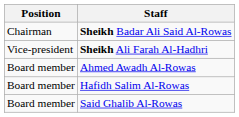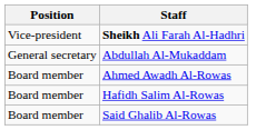 <table class=wikitable>
 <tr>
 <th>Position</th>
 <th>Staff</th>
 </tr>
 <tr>
-<td>Chairman</td>
-<td><strong>Sheikh</strong> <a href='#'>Badar Ali Said Al-Rowas</a></td>
+<td>Vice-president</td>
+<td><strong>Sheikh</strong> <a href='#'>Ali Farah Al-Hadhri</a></td>
 </tr>
 <tr>
-<td>Vice-president</td>
-<td><strong>Sheikh</strong> <a href='#'>Ali Farah Al-Hadhri</a></td>
+<td>General secretary</td>
+<td><a href='#'>Abdullah Al-Mukaddam</a></td>
 </tr>
 <tr>
 <td>Board member</td>
 <td><a href='#'>Ahmed Awadh Al-Rowas</a></td>
 </tr>
 <tr>
 <td>Board member</td>
 <td><a href='#'>Hafidh Salim Al-Rowas</a></td>
 </tr>
 <tr>
 <td>Board member</td>
 <td><a href='#'>Said Ghalib Al-Rowas</a></td>
 </tr>
 </table>
